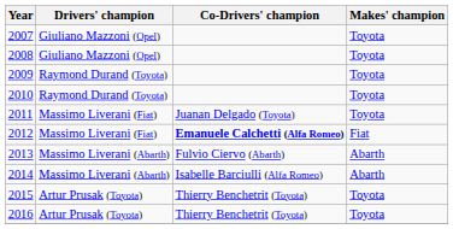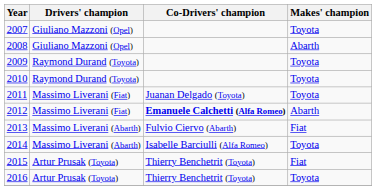 <table class="wikitable">
 <tr>
 <th>Year</th>
 <th>Drivers' champion</th>
 <th>Co-Drivers' champion</th>
 <th>Makes' champion</th>
 </tr>
 <tr>
 <td><a href='#'>2007</a></td>
 <td> <a href='#'>Giuliano Mazzoni</a> <small>(<a href='#'>Opel</a>)</small></td>
 <td></td>
 <td> <a href='#'>Toyota</a></td>
 </tr>
 <tr>
 <td><a href='#'>2008</a></td>
 <td> <a href='#'>Giuliano Mazzoni</a> <small>(<a href='#'>Opel</a>)</small></td>
 <td></td>
-<td> <a href='#'>Toyota</a></td>
+<td> <a href='#'>Abarth</a></td>
 </tr>
 <tr>
 <td><a href='#'>2009</a></td>
 <td> <a href='#'>Raymond Durand</a> <small>(<a href='#'>Toyota</a>)</small></td>
 <td></td>
 <td> <a href='#'>Toyota</a></td>
 </tr>
 <tr>
 <td><a href='#'>2010</a></td>
 <td> <a href='#'>Raymond Durand</a> <small>(<a href='#'>Toyota</a>)</small></td>
 <td></td>
 <td> <a href='#'>Toyota</a></td>
 </tr>
 <tr>
 <td><a href='#'>2011</a></td>
 <td> <a href='#'>Massimo Liverani</a> <small>(<a href='#'>Fiat</a>)</small></td>
 <td> <a href='#'>Juanan Delgado</a> <small>(<a href='#'>Toyota</a>)</small></td>
 <td> <a href='#'>Toyota</a></td>
 </tr>
 <tr>
 <td><a href='#'>2012</a></td>
 <td> <a href='#'>Massimo Liverani</a> <small>(<a href='#'>Fiat</a>)</small></td>
 <td><strong> <a href='#'>Emanuele Calchetti</a> <small>(<a href='#'>Alfa Romeo</a>)</small></strong></td>
-<td> <a href='#'>Fiat</a></td>
+<td> <a href='#'>Abarth</a></td>
 </tr>
 <tr>
 <td><a href='#'>2013</a></td>
 <td> <a href='#'>Massimo Liverani</a> <small>(<a href='#'>Abarth</a>)</small></td>
 <td> <a href='#'>Fulvio Ciervo</a> <small>(<a href='#'>Abarth</a>)</small></td>
-<td> <a href='#'>Abarth</a></td>
+<td> <a href='#'>Fiat</a></td>
 </tr>
 <tr>
 <td><a href='#'>2014</a></td>
 <td> <a href='#'>Massimo Liverani</a> <small>(<a href='#'>Abarth</a>)</small></td>
 <td> <a href='#'>Isabelle Barciulli</a> <small>(<a href='#'>Alfa Romeo</a>)</small></td>
-<td> <a href='#'>Abarth</a></td>
+<td> <a href='#'>Toyota</a></td>
 </tr>
 <tr>
 <td><a href='#'>2015</a></td>
 <td> <a href='#'>Artur Prusak</a> <small>(<a href='#'>Toyota</a>)</small></td>
 <td> <a href='#'>Thierry Benchetrit</a> <small>(<a href='#'>Toyota</a>)</small></td>
-<td> <a href='#'>Toyota</a></td>
+<td> <a href='#'>Fiat</a></td>
 </tr>
 <tr>
 <td><a href='#'>2016</a></td>
 <td> <a href='#'>Artur Prusak</a> <small>(<a href='#'>Toyota</a>)</small></td>
 <td> <a href='#'>Thierry Benchetrit</a> <small>(<a href='#'>Toyota</a>)</small></td>
 <td> <a href='#'>Toyota</a></td>
 </tr>
 <tr>
 </tr>
 </table>
